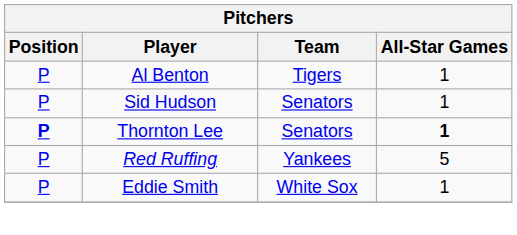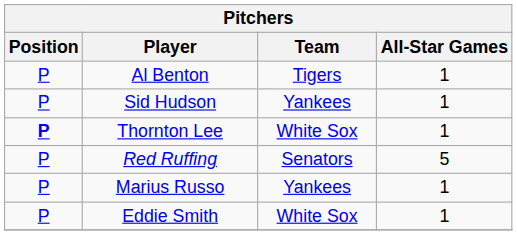 <table class="wikitable" style="font-size: 100%; text-align:right;">
 <tr>
 <th colspan="4">Pitchers</th>
 </tr>
 <tr>
 <th>Position</th>
 <th width="150">Player</th>
 <th width="100">Team</th>
 <th>All-Star Games</th>
 </tr>
 <tr>
 <td align="center"><a href='#'>P</a></td>
 <td align="center"><a href='#'>Al Benton</a></td>
 <td align="center"><a href='#'>Tigers</a></td>
 <td align="center">1</td>
 </tr>
 <tr>
 <td align="center"><a href='#'>P</a></td>
 <td align="center"><a href='#'>Sid Hudson</a></td>
-<td align="center"><a href='#'>Senators</a></td>
+<td align="center"><a href='#'>Yankees</a></td>
 <td align="center">1</td>
 </tr>
 <tr>
 <td align="center"><strong><a href='#'>P</a></strong></td>
 <td align="center"><a href='#'>Thornton Lee</a></td>
-<td align="center"><a href='#'>Senators</a></td>
-<td align="center"><strong>1</strong></td>
+<td align="center"><a href='#'>White Sox</a></td>
+<td align="center">1</td>
 </tr>
 <tr>
 <td align="center"><a href='#'>P</a></td>
 <td align="center"><em><a href='#'>Red Ruffing</a></em></td>
+<td align="center"><a href='#'>Senators</a></td>
+<td align="center">5</td>
+</tr>
+<tr>
+<td align="center"><a href='#'>P</a></td>
+<td align="center"><a href='#'>Marius Russo</a></td>
 <td align="center"><a href='#'>Yankees</a></td>
-<td align="center">5</td>
+<td align="center">1</td>
 </tr>
 <tr>
 <td align="center"><a href='#'>P</a></td>
 <td align="center"><a href='#'>Eddie Smith</a></td>
 <td align="center"><a href='#'>White Sox</a></td>
 <td align="center">1</td>
 </tr>
 <tr>
 </tr>
 </table>
